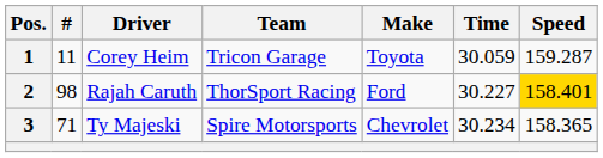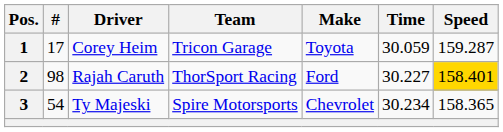 <table class="wikitable" style="font-size:95%">
 <tr>
 <th>Pos.</th>
 <th>#</th>
 <th>Driver</th>
 <th>Team</th>
 <th>Make</th>
 <th>Time</th>
 <th>Speed</th>
 </tr>
 <tr>
 <th>1</th>
-<td>11</td>
+<td>17</td>
 <td><a href='#'>Corey Heim</a></td>
 <td><a href='#'>Tricon Garage</a></td>
 <td><a href='#'>Toyota</a></td>
 <td>30.059</td>
 <td>159.287</td>
 </tr>
 <tr>
 <th>2</th>
 <td>98</td>
 <td><a href='#'>Rajah Caruth</a></td>
 <td><a href='#'>ThorSport Racing</a></td>
 <td><a href='#'>Ford</a></td>
 <td>30.227</td>
 <td style="background: gold;">158.401</td>
 </tr>
 <tr>
 <th>3</th>
-<td>71</td>
+<td>54</td>
 <td><a href='#'>Ty Majeski</a></td>
 <td><a href='#'>Spire Motorsports</a></td>
 <td><a href='#'>Chevrolet</a></td>
 <td>30.234</td>
 <td>158.365</td>
 </tr>
 <tr>
 <th colspan="7"></th>
 </tr>
 </table>
